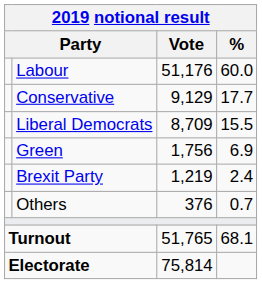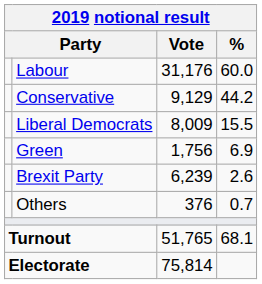 <table class="wikitable">
 <tr>
 <th colspan="4"><a href='#'>2019</a> <a href='#'>notional result</a></th>
 </tr>
 <tr>
 <th bgcolor="#DDDDFF" width="130px" colspan="2">Party</th>
 <th bgcolor="#DDDDFF" width="50px">Vote</th>
 <th bgcolor="#DDDDFF" width="30px">%</th>
 </tr>
 <tr>
 <td></td>
 <td><a href='#'>Labour</a></td>
-<td align=right>51,176</td>
+<td align=right>31,176</td>
 <td align=right>60.0</td>
 </tr>
 <tr>
 <td></td>
 <td><a href='#'>Conservative</a></td>
 <td align=right>9,129</td>
-<td align=right>17.7</td>
+<td align=right>44.2</td>
 </tr>
 <tr>
 <td></td>
 <td><a href='#'>Liberal Democrats</a></td>
-<td align=right>8,709</td>
+<td align=right>8,009</td>
 <td align=right>15.5</td>
 </tr>
 <tr>
 <td></td>
 <td><a href='#'>Green</a></td>
 <td align=right>1,756</td>
 <td align=right>6.9</td>
 </tr>
 <tr>
 <td></td>
 <td><a href='#'>Brexit Party</a></td>
-<td align=right>1,219</td>
-<td align=right>2.4</td>
+<td align=right>6,239</td>
+<td align=right>2.6</td>
 </tr>
 <tr>
 <td></td>
 <td>Others</td>
 <td align=right>376</td>
 <td align=right>0.7</td>
 </tr>
 <tr>
 <td colspan="4" bgcolor="#EAECF0"></td>
 </tr>
 <tr>
 <td colspan="2"><strong>Turnout</strong></td>
 <td align=right>51,765</td>
 <td align=right>68.1</td>
 </tr>
 <tr>
 <td colspan="2"><strong>Electorate</strong></td>
 <td align=right>75,814</td>
 </tr>
 </table>
